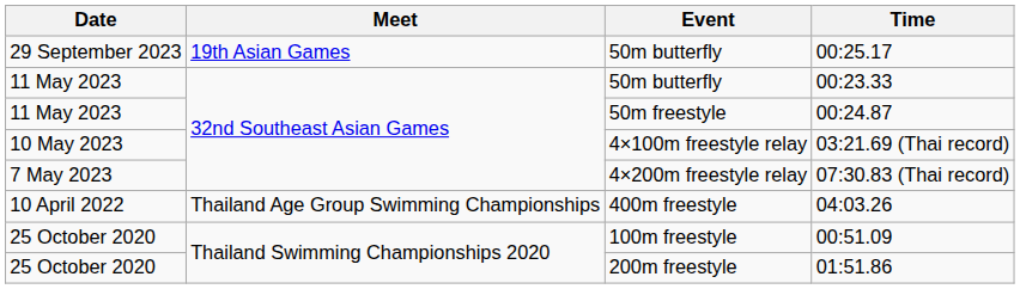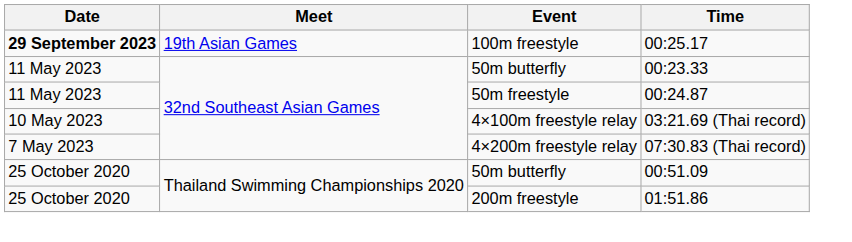 <table class="wikitable">
 <tr>
 <th>Date</th>
 <th>Meet</th>
 <th>Event</th>
 <th>Time</th>
 </tr>
 <tr>
-<td>29 September 2023</td>
+<td><strong>29 September 2023</strong></td>
 <td><a href='#'>19th Asian Games</a></td>
-<td>50m butterfly</td>
+<td>100m freestyle</td>
 <td>00:25.17</td>
 </tr>
 <tr>
 <td>11 May 2023</td>
 <td rowspan="4"><a href='#'>32nd Southeast Asian Games</a></td>
 <td>50m butterfly</td>
 <td>00:23.33</td>
 </tr>
 <tr>
 <td>11 May 2023</td>
 <td>50m freestyle</td>
 <td>00:24.87</td>
 </tr>
 <tr>
 <td>10 May 2023</td>
 <td>4×100m freestyle relay</td>
 <td>03:21.69 (Thai record)</td>
 </tr>
 <tr>
 <td>7 May 2023</td>
 <td>4×200m freestyle relay</td>
 <td>07:30.83 (Thai record)</td>
 </tr>
 <tr>
-<td>10 April 2022</td>
-<td>Thailand Age Group Swimming Championships</td>
-<td>400m freestyle</td>
-<td>04:03.26</td>
-</tr>
-<tr>
 <td>25 October 2020</td>
 <td rowspan="2">Thailand Swimming Championships 2020</td>
-<td>100m freestyle</td>
+<td>50m butterfly</td>
 <td>00:51.09</td>
 </tr>
 <tr>
 <td>25 October 2020</td>
 <td>200m freestyle</td>
 <td>01:51.86</td>
 </tr>
 </table>
